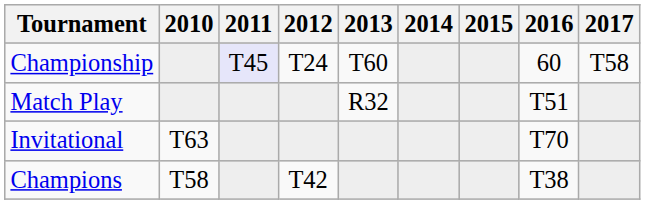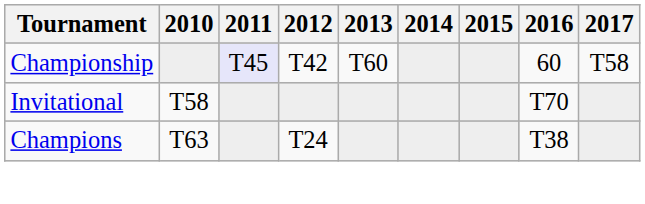 <table class="wikitable" style="text-align:center;">
 <tr>
 <th>Tournament</th>
 <th>2010</th>
 <th>2011</th>
 <th>2012</th>
 <th>2013</th>
 <th>2014</th>
 <th>2015</th>
 <th>2016</th>
 <th>2017</th>
 </tr>
 <tr>
 <td align="left"><a href='#'>Championship</a></td>
 <td style="background:#eeeeee;"></td>
 <td style="background: lavender;">T45</td>
-<td>T24</td>
+<td>T42</td>
 <td>T60</td>
 <td style="background:#eeeeee;"></td>
 <td style="background:#eeeeee;"></td>
 <td>60</td>
 <td>T58</td>
 </tr>
 <tr>
-<td align="left"><a href='#'>Match Play</a></td>
-<td style="background:#eeeeee;"></td>
-<td style="background:#eeeeee;"></td>
-<td style="background:#eeeeee;"></td>
-<td>R32</td>
-<td style="background:#eeeeee;"></td>
-<td style="background:#eeeeee;"></td>
-<td>T51</td>
-<td style="background:#eeeeee;"></td>
-</tr>
-<tr>
 <td align="left"><a href='#'>Invitational</a></td>
-<td>T63</td>
+<td>T58</td>
 <td style="background:#eeeeee;"></td>
 <td style="background:#eeeeee;"></td>
 <td style="background:#eeeeee;"></td>
 <td style="background:#eeeeee;"></td>
 <td style="background:#eeeeee;"></td>
 <td>T70</td>
 <td style="background:#eeeeee;"></td>
 </tr>
 <tr>
 <td align="left"><a href='#'>Champions</a></td>
-<td>T58</td>
+<td>T63</td>
 <td style="background:#eeeeee;"></td>
-<td>T42</td>
+<td>T24</td>
 <td style="background:#eeeeee;"></td>
 <td style="background:#eeeeee;"></td>
 <td style="background:#eeeeee;"></td>
 <td>T38</td>
 <td style="background:#eeeeee;"></td>
 </tr>
 </table>
